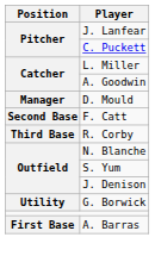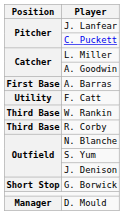 <table class="wikitable" border="1">
 <tr>
 <th>Position</th>
 <th>Player</th>
 </tr>
 <tr>
 <th rowspan=2>Pitcher</th>
 <td> J. Lanfear</td>
 </tr>
 <tr>
 <td> <a href='#'>C. Puckett</a></td>
 </tr>
 <tr>
 <th rowspan=2>Catcher</th>
 <td> L. Miller</td>
 </tr>
 <tr>
 <td> A. Goodwin</td>
 </tr>
 <tr>
-<th>Manager</th>
-<td> D. Mould</td>
+<th>First Base</th>
+<td> A. Barras</td>
 </tr>
 <tr>
-<th>Second Base</th>
+<th>Utility</th>
 <td> F. Catt</td>
+</tr>
+<tr>
+<th>Third Base</th>
+<td> W. Rankin</td>
 </tr>
 <tr>
 <th>Third Base</th>
 <td> R. Corby</td>
 </tr>
 <tr>
 <th rowspan=3>Outfield</th>
 <td> N. Blanche</td>
 </tr>
 <tr>
 <td> S. Yum</td>
 </tr>
 <tr>
 <td> J. Denison</td>
 </tr>
 <tr>
-<th>Utility</th>
+<th>Short Stop</th>
 <td> G. Borwick</td>
 </tr>
 <tr>
 <td colspan=2></td>
 </tr>
 <tr>
-<th>First Base</th>
-<td> A. Barras</td>
+<th>Manager</th>
+<td> D. Mould</td>
 </tr>
 </table>
